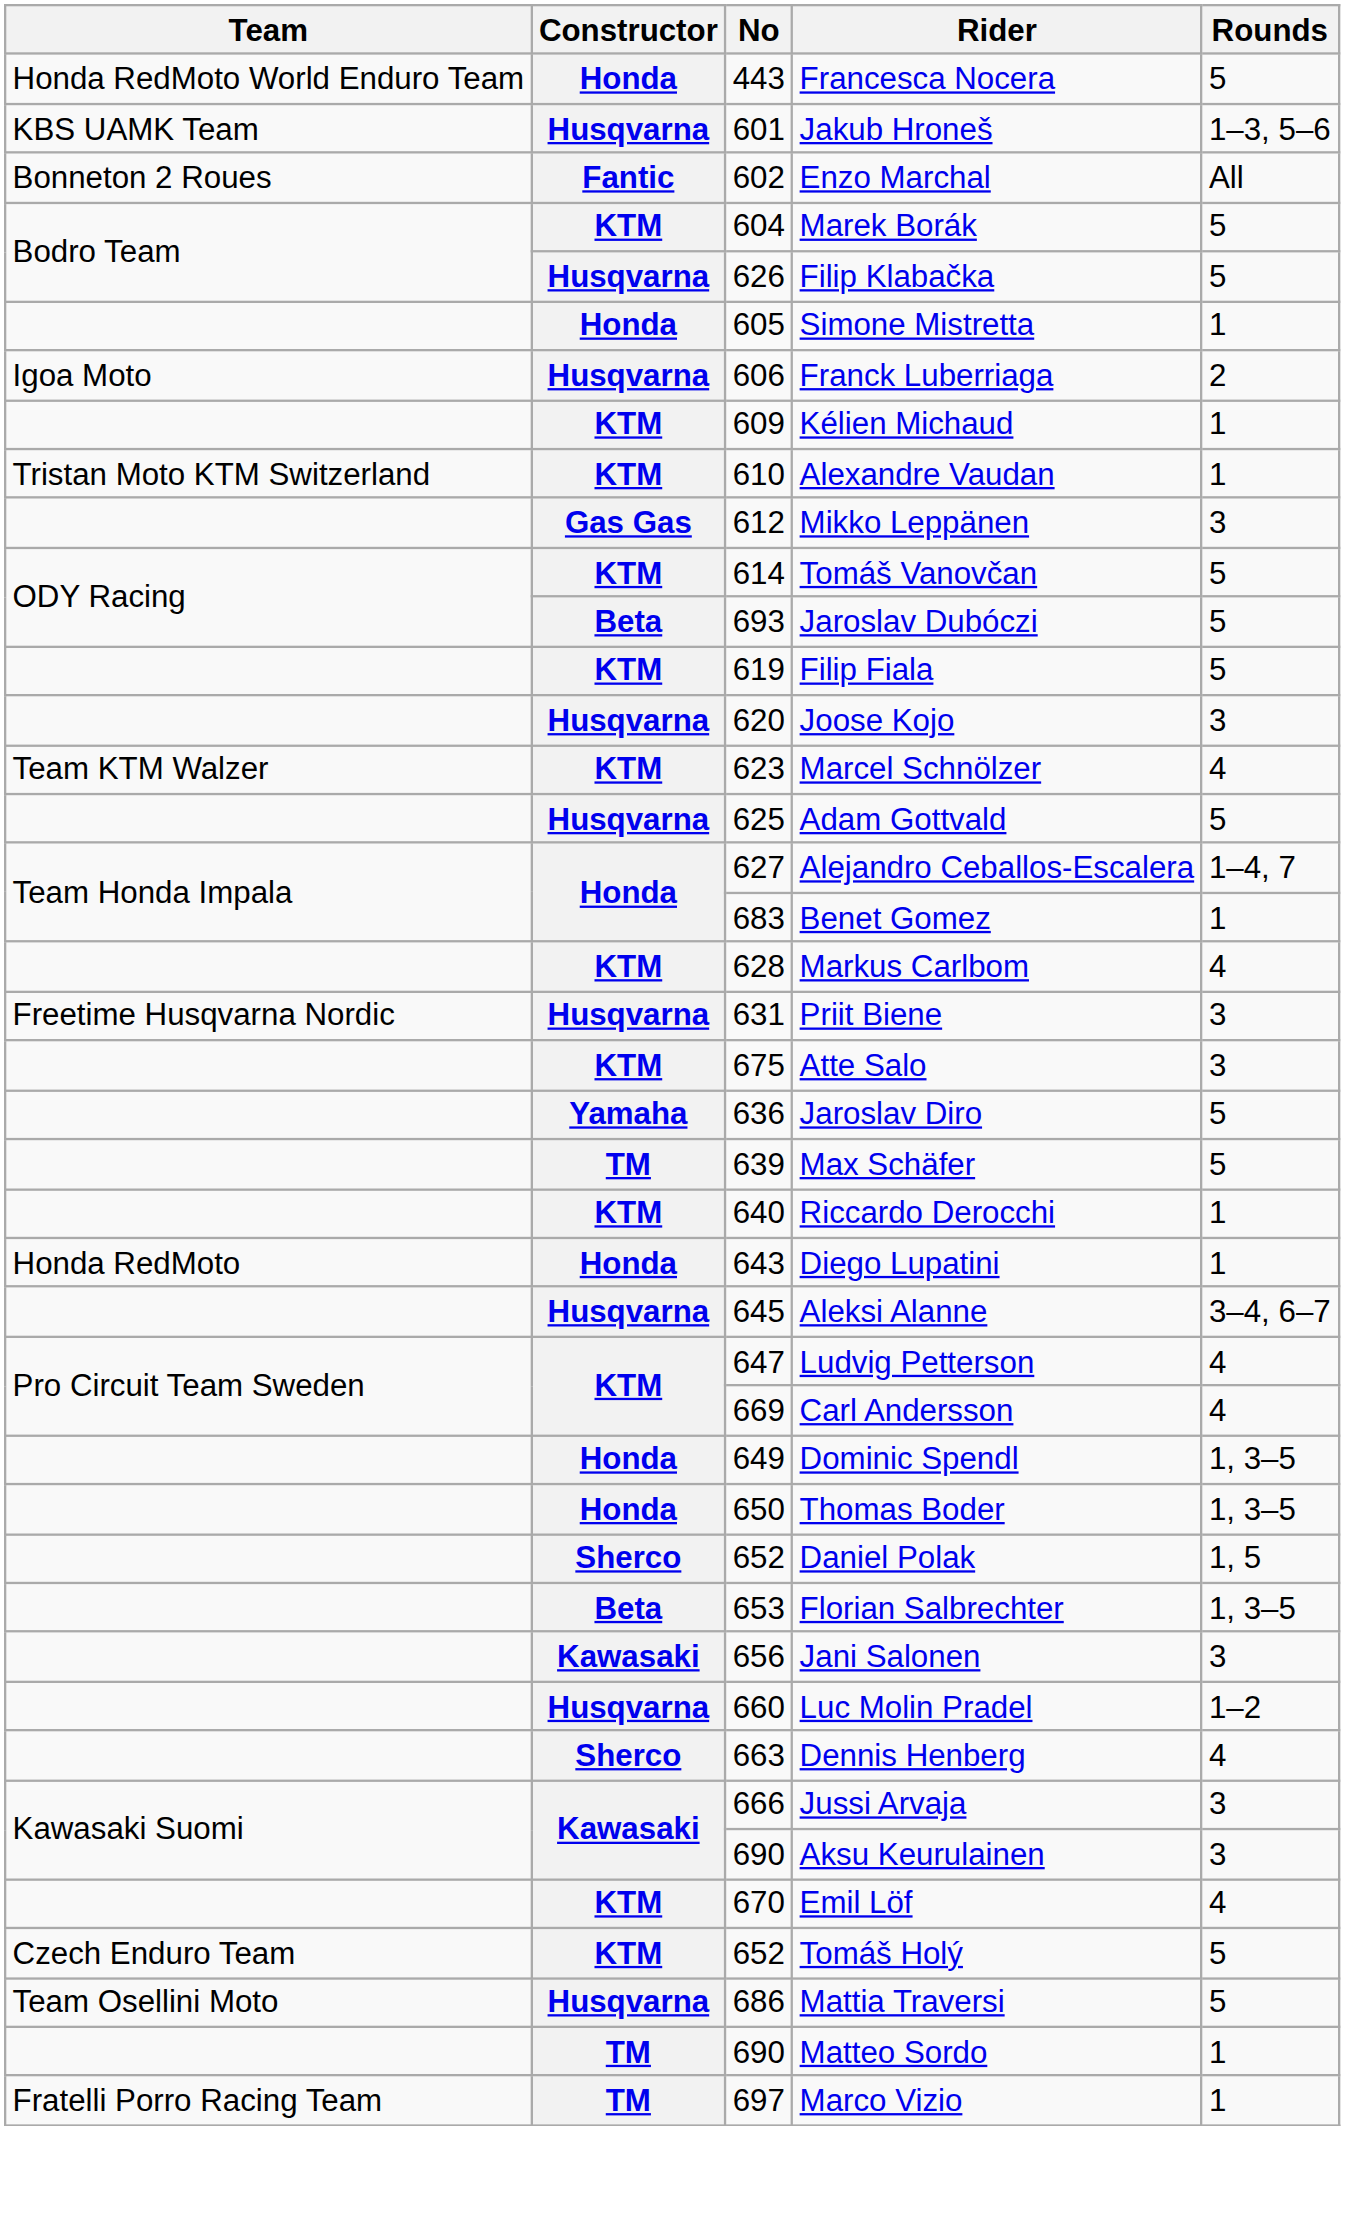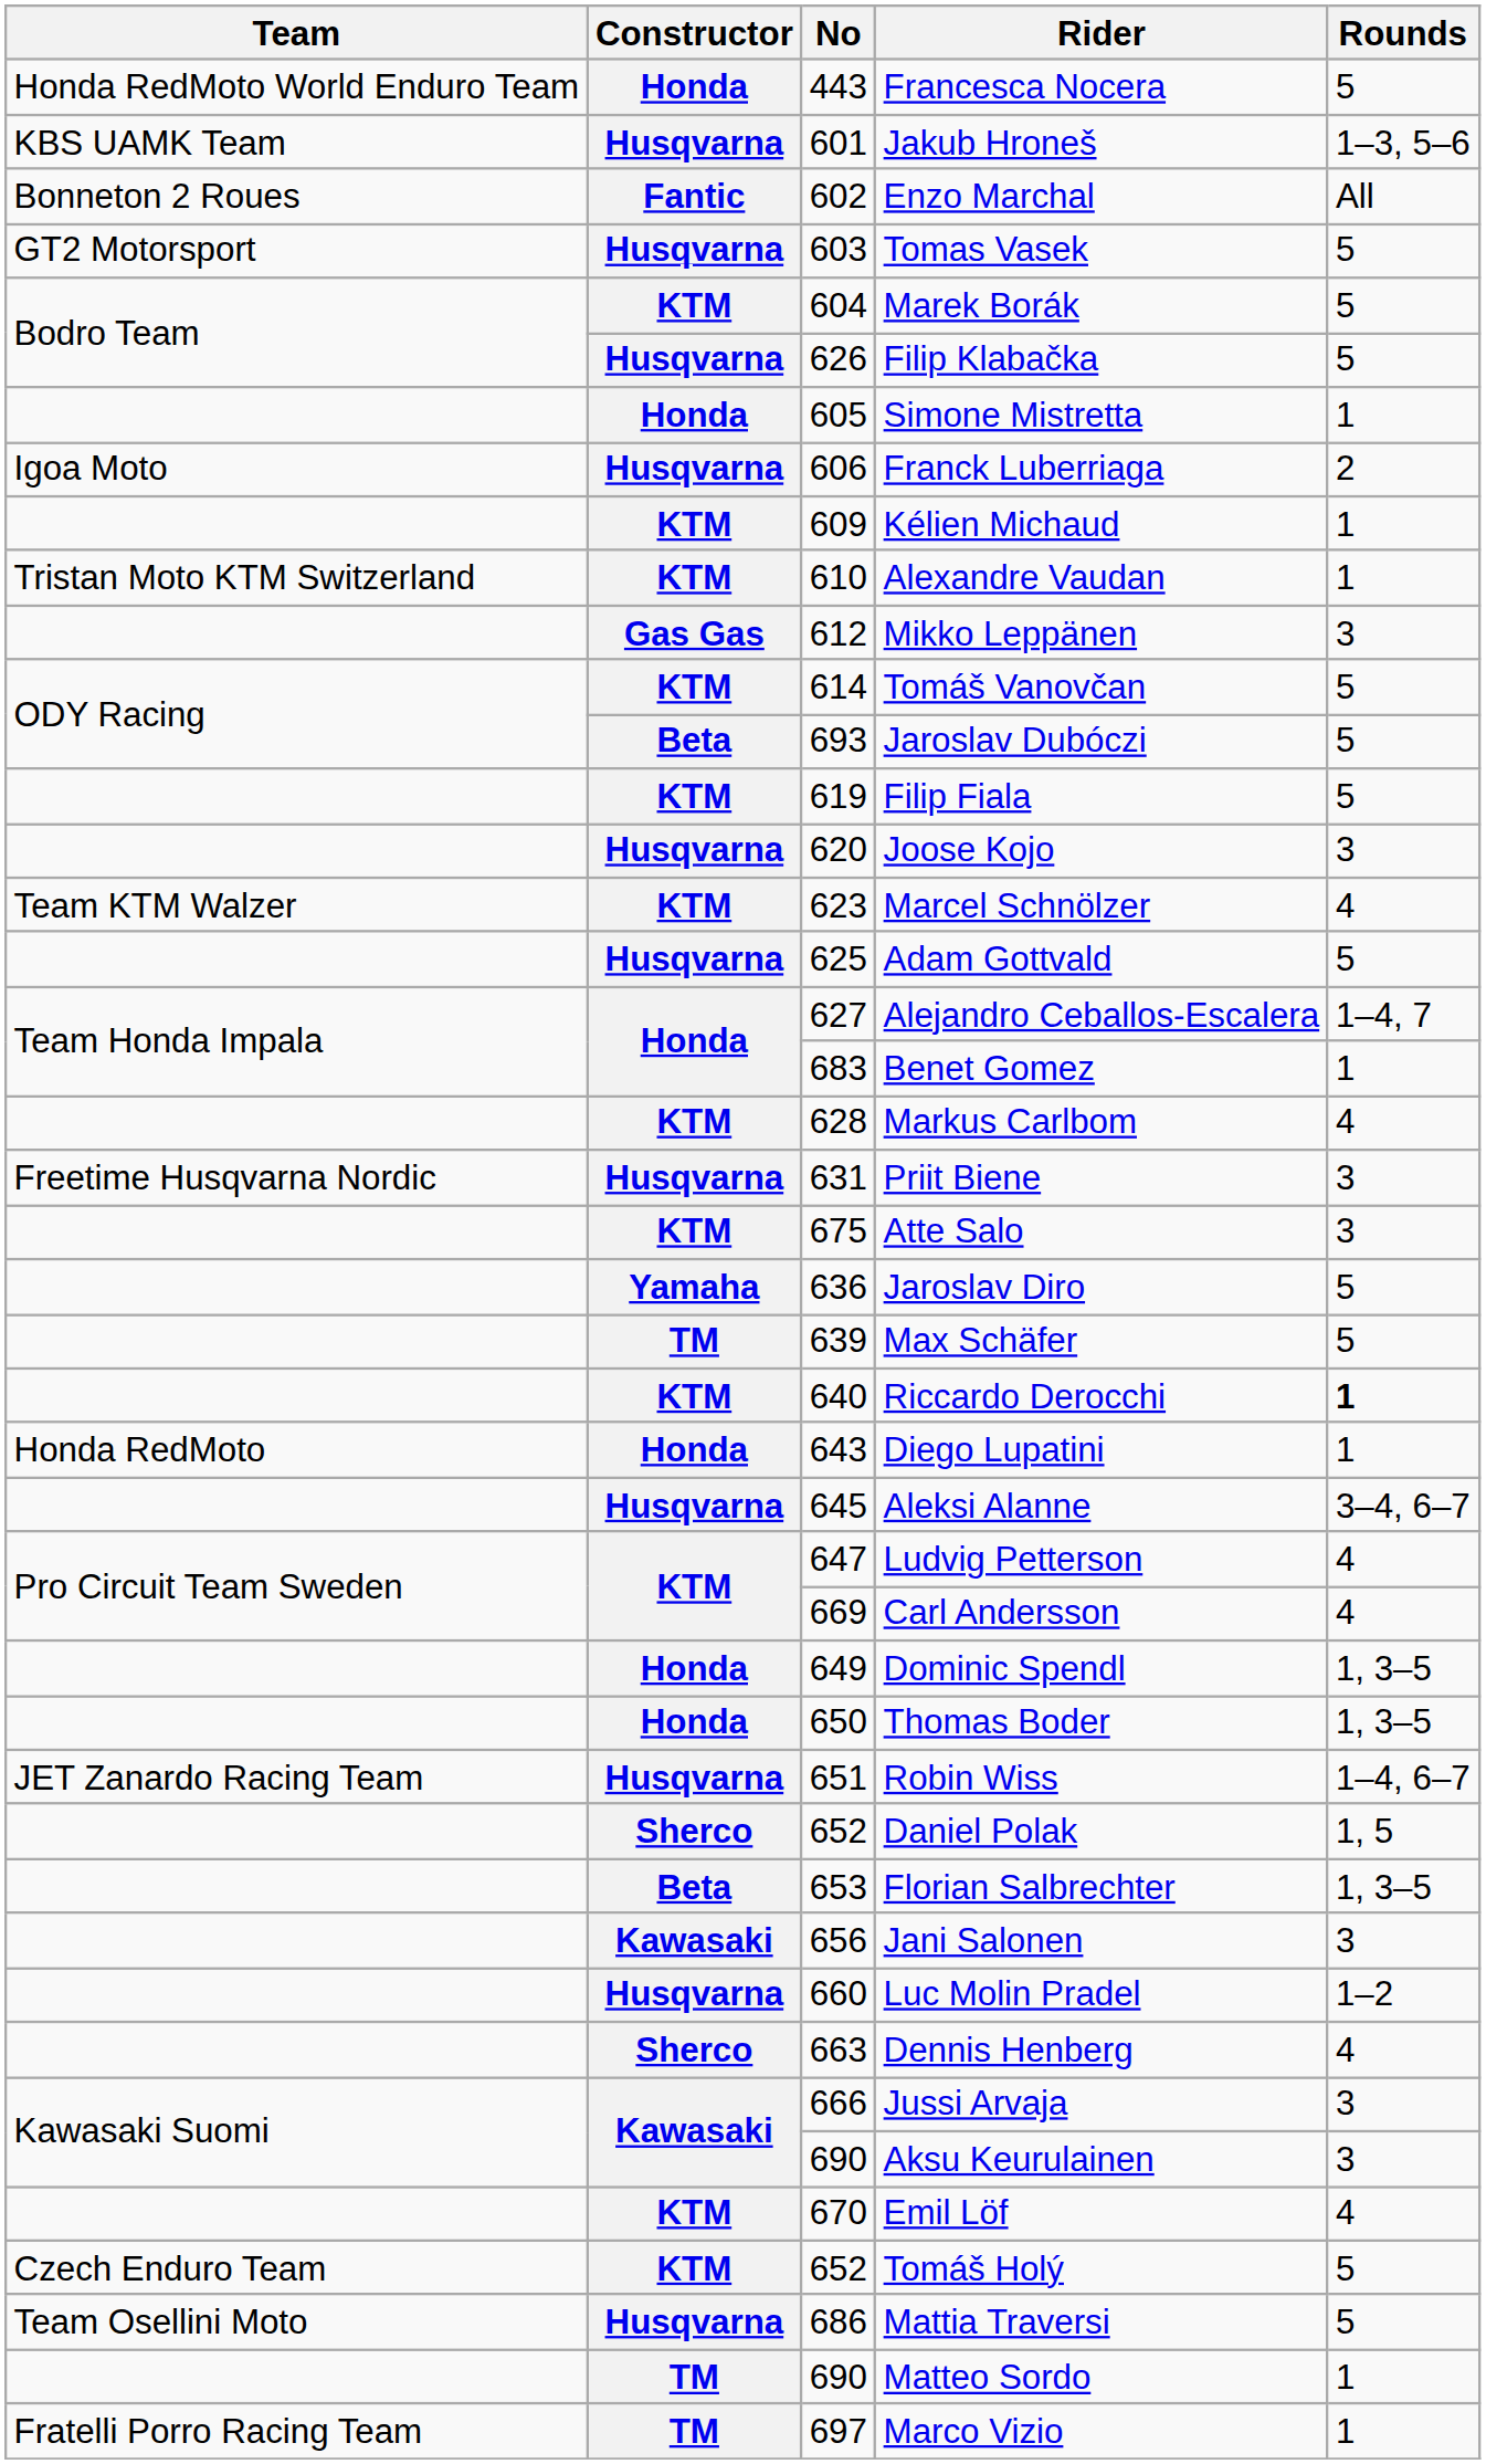 <table class="wikitable" style="font-size: 85%;">
 <tr>
 <th>Team</th>
 <th>Constructor</th>
 <th>No</th>
 <th>Rider</th>
 <th>Rounds</th>
 </tr>
 <tr>
 <td>Honda RedMoto World Enduro Team</td>
 <th><a href='#'>Honda</a></th>
 <td align="right">443</td>
 <td> <a href='#'>Francesca Nocera</a></td>
 <td>5</td>
 </tr>
 <tr>
 <td>KBS UAMK Team</td>
 <th><a href='#'>Husqvarna</a></th>
 <td align="right">601</td>
 <td> <a href='#'>Jakub Hroneš</a></td>
 <td>1–3, 5–6</td>
 </tr>
 <tr>
 <td>Bonneton 2 Roues</td>
 <th><a href='#'>Fantic</a></th>
 <td align="right">602</td>
 <td> <a href='#'>Enzo Marchal</a></td>
 <td>All</td>
+</tr>
+<tr>
+<td>GT2 Motorsport</td>
+<th><a href='#'>Husqvarna</a></th>
+<td align="right">603</td>
+<td> <a href='#'>Tomas Vasek</a></td>
+<td>5</td>
 </tr>
 <tr>
 <td rowspan=2>Bodro Team</td>
 <th><a href='#'>KTM</a></th>
 <td align="right">604</td>
 <td> <a href='#'>Marek Borák</a></td>
 <td>5</td>
 </tr>
 <tr>
 <th><a href='#'>Husqvarna</a></th>
 <td align="right">626</td>
 <td> <a href='#'>Filip Klabačka</a></td>
 <td>5</td>
 </tr>
 <tr>
 <td></td>
 <th><a href='#'>Honda</a></th>
 <td align="right">605</td>
 <td> <a href='#'>Simone Mistretta</a></td>
 <td>1</td>
 </tr>
 <tr>
 <td>Igoa Moto</td>
 <th><a href='#'>Husqvarna</a></th>
 <td align="right">606</td>
 <td> <a href='#'>Franck Luberriaga</a></td>
 <td>2</td>
 </tr>
 <tr>
 <td></td>
 <th><a href='#'>KTM</a></th>
 <td align="right">609</td>
 <td> <a href='#'>Kélien Michaud</a></td>
 <td>1</td>
 </tr>
 <tr>
 <td>Tristan Moto KTM Switzerland</td>
 <th><a href='#'>KTM</a></th>
 <td align="right">610</td>
 <td> <a href='#'>Alexandre Vaudan</a></td>
 <td>1</td>
 </tr>
 <tr>
 <td></td>
 <th><a href='#'>Gas Gas</a></th>
 <td align="right">612</td>
 <td> <a href='#'>Mikko Leppänen</a></td>
 <td>3</td>
 </tr>
 <tr>
 <td rowspan=2>ODY Racing</td>
 <th><a href='#'>KTM</a></th>
 <td align="right">614</td>
 <td> <a href='#'>Tomáš Vanovčan</a></td>
 <td>5</td>
 </tr>
 <tr>
 <th><a href='#'>Beta</a></th>
 <td align="right">693</td>
 <td> <a href='#'>Jaroslav Dubóczi</a></td>
 <td>5</td>
 </tr>
 <tr>
 <td></td>
 <th><a href='#'>KTM</a></th>
 <td align="right">619</td>
 <td> <a href='#'>Filip Fiala</a></td>
 <td>5</td>
 </tr>
 <tr>
 <td></td>
 <th><a href='#'>Husqvarna</a></th>
 <td align="right">620</td>
 <td> <a href='#'>Joose Kojo</a></td>
 <td>3</td>
 </tr>
 <tr>
 <td>Team KTM Walzer</td>
 <th><a href='#'>KTM</a></th>
 <td align="right">623</td>
 <td> <a href='#'>Marcel Schnölzer</a></td>
 <td>4</td>
 </tr>
 <tr>
 <td></td>
 <th><a href='#'>Husqvarna</a></th>
 <td align="right">625</td>
 <td> <a href='#'>Adam Gottvald</a></td>
 <td>5</td>
 </tr>
 <tr>
 <td rowspan=2>Team Honda Impala</td>
 <th rowspan=2><a href='#'>Honda</a></th>
 <td align="right">627</td>
 <td> <a href='#'>Alejandro Ceballos-Escalera</a></td>
 <td>1–4, 7</td>
 </tr>
 <tr>
 <td align="right">683</td>
 <td> <a href='#'>Benet Gomez</a></td>
 <td>1</td>
 </tr>
 <tr>
 <td></td>
 <th><a href='#'>KTM</a></th>
 <td align="right">628</td>
 <td> <a href='#'>Markus Carlbom</a></td>
 <td>4</td>
 </tr>
 <tr>
 <td>Freetime Husqvarna Nordic</td>
 <th><a href='#'>Husqvarna</a></th>
 <td align="right">631</td>
 <td> <a href='#'>Priit Biene</a></td>
 <td>3</td>
 </tr>
 <tr>
 <td></td>
 <th><a href='#'>KTM</a></th>
 <td align="right">675</td>
 <td> <a href='#'>Atte Salo</a></td>
 <td>3</td>
 </tr>
 <tr>
 <td></td>
 <th><a href='#'>Yamaha</a></th>
 <td align="right">636</td>
 <td> <a href='#'>Jaroslav Diro</a></td>
 <td>5</td>
 </tr>
 <tr>
 <td></td>
 <th><a href='#'>TM</a></th>
 <td align="right">639</td>
 <td> <a href='#'>Max Schäfer</a></td>
 <td>5</td>
 </tr>
 <tr>
 <td></td>
 <th><a href='#'>KTM</a></th>
 <td align="right">640</td>
 <td> <a href='#'>Riccardo Derocchi</a></td>
-<td>1</td>
+<td><strong>1</strong></td>
 </tr>
 <tr>
 <td>Honda RedMoto</td>
 <th><a href='#'>Honda</a></th>
 <td align="right">643</td>
 <td> <a href='#'>Diego Lupatini</a></td>
 <td>1</td>
 </tr>
 <tr>
 <td></td>
 <th><a href='#'>Husqvarna</a></th>
 <td align="right">645</td>
 <td> <a href='#'>Aleksi Alanne</a></td>
 <td>3–4, 6–7</td>
 </tr>
 <tr>
 <td rowspan=2>Pro Circuit Team Sweden</td>
 <th rowspan=2><a href='#'>KTM</a></th>
 <td align="right">647</td>
 <td> <a href='#'>Ludvig Petterson</a></td>
 <td>4</td>
 </tr>
 <tr>
 <td align="right">669</td>
 <td> <a href='#'>Carl Andersson</a></td>
 <td>4</td>
 </tr>
 <tr>
 <td></td>
 <th><a href='#'>Honda</a></th>
 <td align="right">649</td>
 <td> <a href='#'>Dominic Spendl</a></td>
 <td>1, 3–5</td>
 </tr>
 <tr>
 <td></td>
 <th><a href='#'>Honda</a></th>
 <td align="right">650</td>
 <td> <a href='#'>Thomas Boder</a></td>
 <td>1, 3–5</td>
+</tr>
+<tr>
+<td>JET Zanardo Racing Team</td>
+<th><a href='#'>Husqvarna</a></th>
+<td align="right">651</td>
+<td> <a href='#'>Robin Wiss</a></td>
+<td>1–4, 6–7</td>
 </tr>
 <tr>
 <td></td>
 <th><a href='#'>Sherco</a></th>
 <td align="right">652</td>
 <td> <a href='#'>Daniel Polak</a></td>
 <td>1, 5</td>
 </tr>
 <tr>
 <td></td>
 <th><a href='#'>Beta</a></th>
 <td align="right">653</td>
 <td> <a href='#'>Florian Salbrechter</a></td>
 <td>1, 3–5</td>
 </tr>
 <tr>
 <td></td>
 <th><a href='#'>Kawasaki</a></th>
 <td align="right">656</td>
 <td> <a href='#'>Jani Salonen</a></td>
 <td>3</td>
 </tr>
 <tr>
 <td></td>
 <th><a href='#'>Husqvarna</a></th>
 <td align="right">660</td>
 <td> <a href='#'>Luc Molin Pradel</a></td>
 <td>1–2</td>
 </tr>
 <tr>
 <td></td>
 <th><a href='#'>Sherco</a></th>
 <td align="right">663</td>
 <td> <a href='#'>Dennis Henberg</a></td>
 <td>4</td>
 </tr>
 <tr>
 <td rowspan=2>Kawasaki Suomi</td>
 <th rowspan=2><a href='#'>Kawasaki</a></th>
 <td align="right">666</td>
 <td> <a href='#'>Jussi Arvaja</a></td>
 <td>3</td>
 </tr>
 <tr>
 <td align="right">690</td>
 <td> <a href='#'>Aksu Keurulainen</a></td>
 <td>3</td>
 </tr>
 <tr>
 <td></td>
 <th><a href='#'>KTM</a></th>
 <td align="right">670</td>
 <td> <a href='#'>Emil Löf</a></td>
 <td>4</td>
 </tr>
 <tr>
 <td>Czech Enduro Team</td>
 <th><a href='#'>KTM</a></th>
 <td align="right">652</td>
 <td> <a href='#'>Tomáš Holý</a></td>
 <td>5</td>
 </tr>
 <tr>
 <td>Team Osellini Moto</td>
 <th><a href='#'>Husqvarna</a></th>
 <td align="right">686</td>
 <td> <a href='#'>Mattia Traversi</a></td>
 <td>5</td>
 </tr>
 <tr>
 <td></td>
 <th><a href='#'>TM</a></th>
 <td align="right">690</td>
 <td> <a href='#'>Matteo Sordo</a></td>
 <td>1</td>
 </tr>
 <tr>
 <td>Fratelli Porro Racing Team</td>
 <th><a href='#'>TM</a></th>
 <td align="right">697</td>
 <td> <a href='#'>Marco Vizio</a></td>
 <td>1</td>
 </tr>
 <tr>
 </tr>
 </table>
